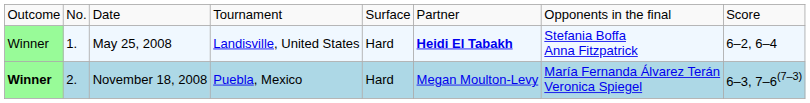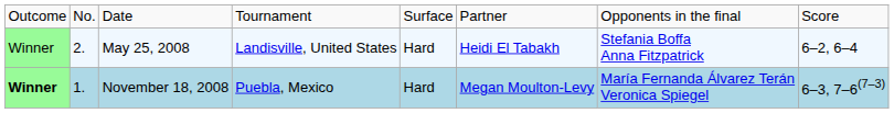 <table class="sortable wikitable" style="font-size:97%;">
 <tr>
 <td>Outcome</td>
 <td>No.</td>
 <td>Date</td>
 <td>Tournament</td>
 <td>Surface</td>
 <td>Partner</td>
 <td>Opponents in the final</td>
 <td>Score</td>
 </tr>
 <tr bgcolor=F0F8FF>
 <td bgcolor=98FB98>Winner</td>
-<td>1.</td>
+<td>2.</td>
 <td>May 25, 2008</td>
 <td><a href='#'>Landisville</a>, United States</td>
 <td>Hard</td>
-<td><strong> <a href='#'>Heidi El Tabakh</a></strong></td>
+<td> <a href='#'>Heidi El Tabakh</a></td>
 <td> <a href='#'>Stefania Boffa</a> <br>  <a href='#'>Anna Fitzpatrick</a></td>
 <td>6–2, 6–4</td>
 </tr>
 <tr style="background:lightblue;">
 <td style="background:#98fb98;"><strong>Winner</strong></td>
-<td>2.</td>
+<td>1.</td>
 <td>November 18, 2008</td>
 <td><a href='#'>Puebla</a>, Mexico</td>
 <td>Hard</td>
 <td> <a href='#'>Megan Moulton-Levy</a></td>
 <td> <a href='#'>María Fernanda Álvarez Terán</a> <br>  <a href='#'>Veronica Spiegel</a></td>
 <td>6–3, 7–6<sup>(7–3)</sup></td>
 </tr>
 </table>
